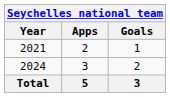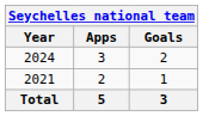 <table class="wikitable" style="text-align:center">
 <tr>
 <th colspan=3><a href='#'>Seychelles national team</a></th>
 </tr>
 <tr>
 <th>Year</th>
 <th>Apps</th>
 <th>Goals</th>
 </tr>
 <tr>
+<td>2024</td>
+<td>3</td>
+<td>2</td>
+</tr>
+<tr>
 <td>2021</td>
 <td>2</td>
 <td>1</td>
-</tr>
-<tr>
-<td>2024</td>
-<td>3</td>
-<td>2</td>
 </tr>
 <tr>
 <th>Total</th>
 <th>5</th>
 <th>3</th>
 </tr>
 </table>
